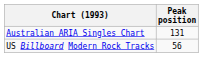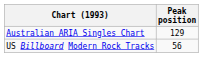 <table class="wikitable sortable">
 <tr>
 <th>Chart (1993)</th>
 <th>Peak<br>position</th>
 </tr>
 <tr>
 <td><a href='#'>Australian ARIA Singles Chart</a></td>
-<td style="text-align:center;">131</td>
+<td style="text-align:center;">129</td>
 </tr>
 <tr>
 <td>US <em><a href='#'>Billboard</a></em> <a href='#'>Modern Rock Tracks</a></td>
 <td style="text-align:center;">56</td>
 </tr>
 </table>
